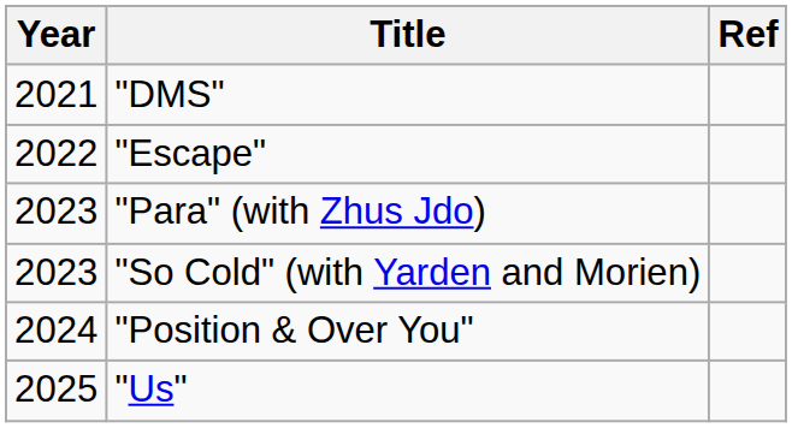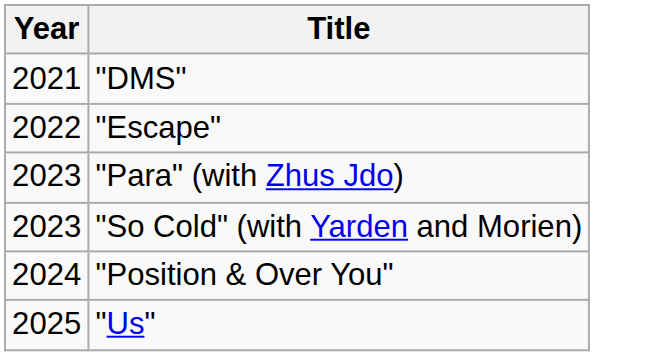 <table class="wikitable">
 <tr>
 <th>Year</th>
 <th>Title</th>
-<th>Ref</th>
 </tr>
 <tr>
 <td>2021</td>
 <td>"DMS"</td>
-<td></td>
 </tr>
 <tr>
 <td>2022</td>
 <td>"Escape"</td>
-<td></td>
 </tr>
 <tr>
 <td>2023</td>
 <td>"Para" (with <a href='#'>Zhus Jdo</a>)</td>
-<td></td>
 </tr>
 <tr>
 <td>2023</td>
 <td>"So Cold" (with <a href='#'>Yarden</a> and Morien)</td>
-<td></td>
 </tr>
 <tr>
 <td>2024</td>
 <td>"Position & Over You"</td>
-<td></td>
 </tr>
 <tr>
 <td>2025</td>
 <td>"<a href='#'>Us</a>"</td>
-<td></td>
 </tr>
 </table>
